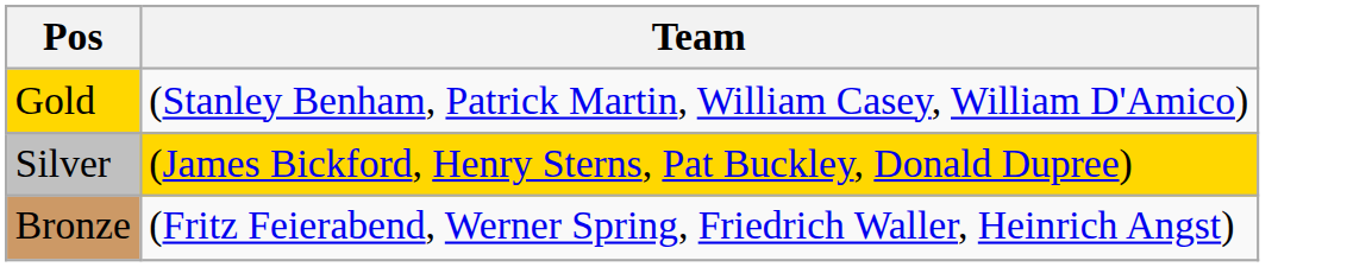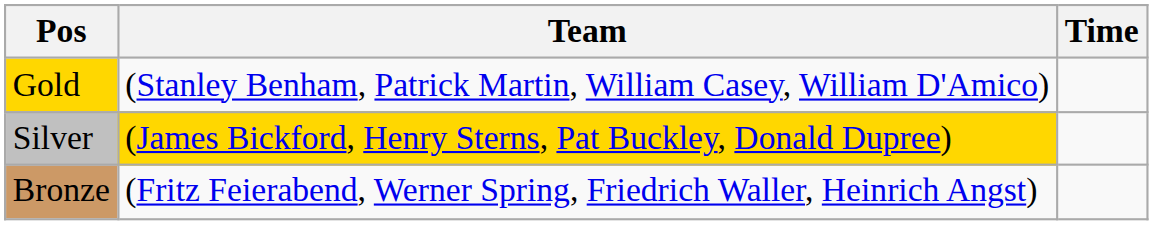 <table class="wikitable">
 <tr>
 <th>Pos</th>
 <th>Team</th>
+<th>Time</th>
 </tr>
 <tr>
 <td style="background:gold">Gold</td>
 <td> (<a href='#'>Stanley Benham</a>, <a href='#'>Patrick Martin</a>, <a href='#'>William Casey</a>, <a href='#'>William D'Amico</a>)</td>
+<td></td>
 </tr>
 <tr>
 <td style="background:silver">Silver</td>
 <td style="background: gold;"> (<a href='#'>James Bickford</a>, <a href='#'>Henry Sterns</a>, <a href='#'>Pat Buckley</a>, <a href='#'>Donald Dupree</a>)</td>
+<td></td>
 </tr>
 <tr>
 <td style="background:#cc9966">Bronze</td>
 <td> (<a href='#'>Fritz Feierabend</a>, <a href='#'>Werner Spring</a>, <a href='#'>Friedrich Waller</a>, <a href='#'>Heinrich Angst</a>)</td>
+<td></td>
 </tr>
 </table>
